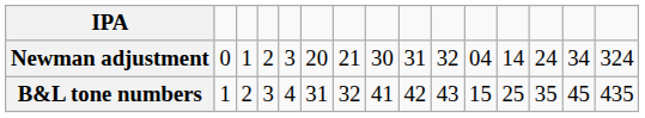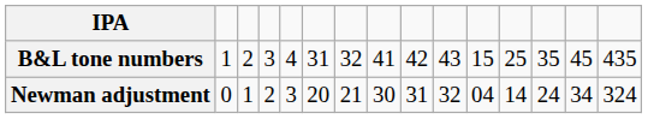 <table class=wikitable>
 <tr>
 <th>IPA</th>
 <td></td>
 <td></td>
 <td></td>
 <td></td>
 <td></td>
 <td></td>
 <td></td>
 <td></td>
 <td></td>
 <td></td>
 <td></td>
 <td></td>
 <td></td>
 <td></td>
 </tr>
 <tr>
+<th>B&L tone numbers</th>
+<td>1</td>
+<td>2</td>
+<td>3</td>
+<td>4</td>
+<td>31</td>
+<td>32</td>
+<td>41</td>
+<td>42</td>
+<td>43</td>
+<td>15</td>
+<td>25</td>
+<td>35</td>
+<td>45</td>
+<td>435</td>
+</tr>
+<tr>
 <th>Newman adjustment</th>
 <td>0</td>
 <td>1</td>
 <td>2</td>
 <td>3</td>
 <td>20</td>
 <td>21</td>
 <td>30</td>
 <td>31</td>
 <td>32</td>
 <td>04</td>
 <td>14</td>
 <td>24</td>
 <td>34</td>
 <td>324</td>
 </tr>
-<tr>
-<th>B&L tone numbers</th>
-<td>1</td>
-<td>2</td>
-<td>3</td>
-<td>4</td>
-<td>31</td>
-<td>32</td>
-<td>41</td>
-<td>42</td>
-<td>43</td>
-<td>15</td>
-<td>25</td>
-<td>35</td>
-<td>45</td>
-<td>435</td>
-</tr>
 </table>
